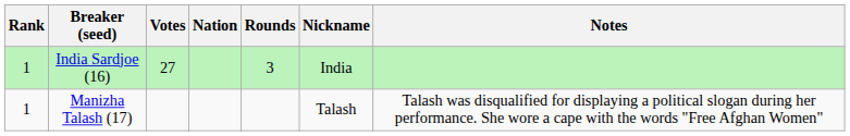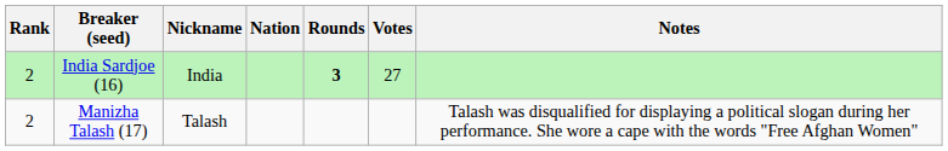 <table class="wikitable sortable" style="text-align:center">
 <tr>
 <th>Rank</th>
 <th>Breaker (seed)</th>
-<th>Votes</th>
+<th>Nickname</th>
 <th>Nation</th>
 <th>Rounds</th>
-<th>Nickname</th>
+<th>Votes</th>
 <th>Notes</th>
 </tr>
 <tr bgcolor=bbf3bb>
-<td>1</td>
+<td>2</td>
 <td><a href='#'>India Sardjoe</a> (16)</td>
+<td>India</td>
+<td></td>
+<td><strong>3</strong></td>
 <td>27</td>
-<td></td>
-<td>3</td>
-<td>India</td>
 <td></td>
 </tr>
 <tr>
-<td>1</td>
+<td>2</td>
 <td><a href='#'>Manizha Talash</a> (17)</td>
+<td>Talash</td>
 <td></td>
 <td></td>
 <td></td>
-<td>Talash</td>
 <td>Talash was disqualified for displaying a political slogan during her performance. She wore a cape with the words "Free Afghan Women"</td>
 </tr>
 </table>
